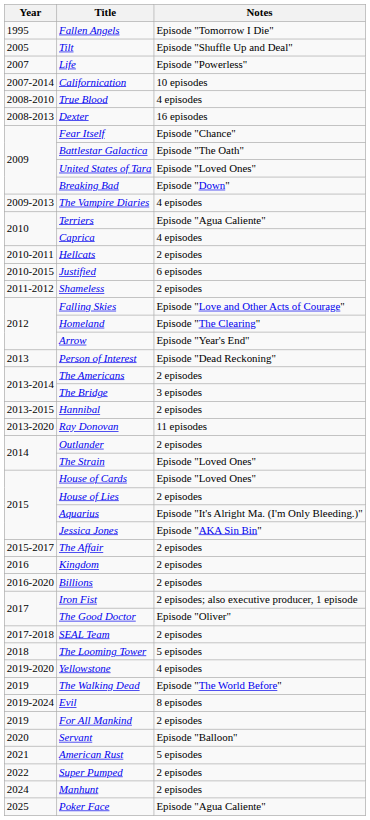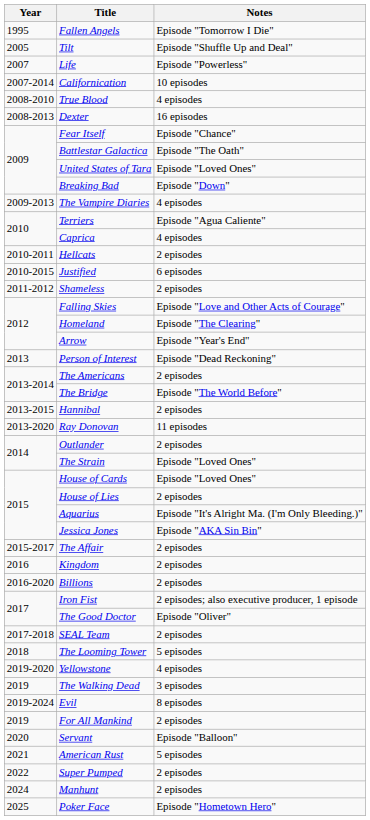 <table class="wikitable">
 <tr>
 <th>Year</th>
 <th>Title</th>
 <th>Notes</th>
 </tr>
 <tr>
 <td>1995</td>
 <td><em><a href='#'>Fallen Angels</a></em></td>
 <td>Episode "Tomorrow I Die"</td>
 </tr>
 <tr>
 <td>2005</td>
 <td><em><a href='#'>Tilt</a></em></td>
 <td>Episode "Shuffle Up and Deal"</td>
 </tr>
 <tr>
 <td>2007</td>
 <td><em><a href='#'>Life</a></em></td>
 <td>Episode "Powerless"</td>
 </tr>
 <tr>
 <td>2007-2014</td>
 <td><em><a href='#'>Californication</a></em></td>
 <td>10 episodes</td>
 </tr>
 <tr>
 <td>2008-2010</td>
 <td><em><a href='#'>True Blood</a></em></td>
 <td>4 episodes</td>
 </tr>
 <tr>
 <td>2008-2013</td>
 <td><em><a href='#'>Dexter</a></em></td>
 <td>16 episodes</td>
 </tr>
 <tr>
 <td rowspan=4>2009</td>
 <td><em><a href='#'>Fear Itself</a></em></td>
 <td>Episode "Chance"</td>
 </tr>
 <tr>
 <td><em><a href='#'>Battlestar Galactica</a></em></td>
 <td>Episode "The Oath"</td>
 </tr>
 <tr>
 <td><em><a href='#'>United States of Tara</a></em></td>
 <td>Episode "Loved Ones"</td>
 </tr>
 <tr>
 <td><em><a href='#'>Breaking Bad</a></em></td>
 <td>Episode "<a href='#'>Down</a>"</td>
 </tr>
 <tr>
 <td>2009-2013</td>
 <td><em><a href='#'>The Vampire Diaries</a></em></td>
 <td>4 episodes</td>
 </tr>
 <tr>
 <td rowspan=2>2010</td>
 <td><em><a href='#'>Terriers</a></em></td>
 <td>Episode "Agua Caliente"</td>
 </tr>
 <tr>
 <td><em><a href='#'>Caprica</a></em></td>
 <td>4 episodes</td>
 </tr>
 <tr>
 <td>2010-2011</td>
 <td><em><a href='#'>Hellcats</a></em></td>
 <td>2 episodes</td>
 </tr>
 <tr>
 <td>2010-2015</td>
 <td><em><a href='#'>Justified</a></em></td>
 <td>6 episodes</td>
 </tr>
 <tr>
 <td>2011-2012</td>
 <td><em><a href='#'>Shameless</a></em></td>
 <td>2 episodes</td>
 </tr>
 <tr>
 <td rowspan=3>2012</td>
 <td><em><a href='#'>Falling Skies</a></em></td>
 <td>Episode "<a href='#'>Love and Other Acts of Courage</a>"</td>
 </tr>
 <tr>
 <td><em><a href='#'>Homeland</a></em></td>
 <td>Episode "<a href='#'>The Clearing</a>"</td>
 </tr>
 <tr>
 <td><em><a href='#'>Arrow</a></em></td>
 <td>Episode "Year's End"</td>
 </tr>
 <tr>
 <td>2013</td>
 <td><em><a href='#'>Person of Interest</a></em></td>
 <td>Episode "Dead Reckoning"</td>
 </tr>
 <tr>
 <td rowspan=2>2013-2014</td>
 <td><em><a href='#'>The Americans</a></em></td>
 <td>2 episodes</td>
 </tr>
 <tr>
 <td><em><a href='#'>The Bridge</a></em></td>
-<td>3 episodes</td>
+<td>Episode "<a href='#'>The World Before</a>"</td>
 </tr>
 <tr>
 <td>2013-2015</td>
 <td><em><a href='#'>Hannibal</a></em></td>
 <td>2 episodes</td>
 </tr>
 <tr>
 <td>2013-2020</td>
 <td><em><a href='#'>Ray Donovan</a></em></td>
 <td>11 episodes</td>
 </tr>
 <tr>
 <td rowspan=2>2014</td>
 <td><em><a href='#'>Outlander</a></em></td>
 <td>2 episodes</td>
 </tr>
 <tr>
 <td><em><a href='#'>The Strain</a></em></td>
 <td>Episode "Loved Ones"</td>
 </tr>
 <tr>
 <td rowspan=4>2015</td>
 <td><em><a href='#'>House of Cards</a></em></td>
 <td>Episode "Loved Ones"</td>
 </tr>
 <tr>
 <td><em><a href='#'>House of Lies</a></em></td>
 <td>2 episodes</td>
 </tr>
 <tr>
 <td><em><a href='#'>Aquarius</a></em></td>
 <td>Episode "It's Alright Ma. (I'm Only Bleeding.)"</td>
 </tr>
 <tr>
 <td><em><a href='#'>Jessica Jones</a></em></td>
 <td>Episode "<a href='#'>AKA Sin Bin</a>"</td>
 </tr>
 <tr>
 <td>2015-2017</td>
 <td><em><a href='#'>The Affair</a></em></td>
 <td>2 episodes</td>
 </tr>
 <tr>
 <td>2016</td>
 <td><em><a href='#'>Kingdom</a></em></td>
 <td>2 episodes</td>
 </tr>
 <tr>
 <td>2016-2020</td>
 <td><em><a href='#'>Billions</a></em></td>
 <td>2 episodes</td>
 </tr>
 <tr>
 <td rowspan=2>2017</td>
 <td><em><a href='#'>Iron Fist</a></em></td>
 <td>2 episodes; also executive producer, 1 episode</td>
 </tr>
 <tr>
 <td><em><a href='#'>The Good Doctor</a></em></td>
 <td>Episode "Oliver"</td>
 </tr>
 <tr>
 <td>2017-2018</td>
 <td><em><a href='#'>SEAL Team</a></em></td>
 <td>2 episodes</td>
 </tr>
 <tr>
 <td>2018</td>
 <td><em><a href='#'>The Looming Tower</a></em></td>
 <td>5 episodes</td>
 </tr>
 <tr>
 <td>2019-2020</td>
 <td><em><a href='#'>Yellowstone</a></em></td>
 <td>4 episodes</td>
 </tr>
 <tr>
 <td>2019</td>
 <td><em><a href='#'>The Walking Dead</a></em></td>
-<td>Episode "<a href='#'>The World Before</a>"</td>
+<td>3 episodes</td>
 </tr>
 <tr>
 <td>2019-2024</td>
 <td><em><a href='#'>Evil</a></em></td>
 <td>8 episodes</td>
 </tr>
 <tr>
 <td>2019</td>
 <td><em><a href='#'>For All Mankind</a></em></td>
 <td>2 episodes</td>
 </tr>
 <tr>
 <td>2020</td>
 <td><em><a href='#'>Servant</a></em></td>
 <td>Episode "Balloon"</td>
 </tr>
 <tr>
 <td>2021</td>
 <td><em><a href='#'>American Rust</a></em></td>
 <td>5 episodes</td>
 </tr>
 <tr>
 <td>2022</td>
 <td><em><a href='#'>Super Pumped</a></em></td>
 <td>2 episodes</td>
 </tr>
 <tr>
 <td>2024</td>
 <td><em><a href='#'>Manhunt</a></em></td>
 <td>2 episodes</td>
 </tr>
 <tr>
 <td>2025</td>
 <td><em><a href='#'>Poker Face</a></em></td>
-<td>Episode "Agua Caliente"</td>
+<td>Episode "<a href='#'>Hometown Hero</a>"</td>
 </tr>
 </table>
